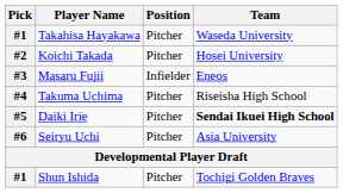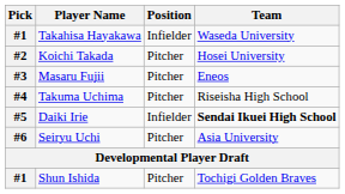 <table class="wikitable">
 <tr>
 <th>Pick</th>
 <th>Player Name</th>
 <th>Position</th>
 <th>Team</th>
 </tr>
 <tr>
 <th>#1</th>
 <td><a href='#'>Takahisa Hayakawa</a></td>
-<td>Pitcher</td>
+<td>Infielder</td>
 <td><a href='#'>Waseda University</a></td>
 </tr>
 <tr>
 <th>#2</th>
 <td><a href='#'>Koichi Takada</a></td>
 <td>Pitcher</td>
 <td><a href='#'>Hosei University</a></td>
 </tr>
 <tr>
 <th>#3</th>
 <td><a href='#'>Masaru Fujii</a></td>
-<td>Infielder</td>
+<td>Pitcher</td>
 <td><a href='#'>Eneos</a></td>
 </tr>
 <tr>
 <th>#4</th>
 <td><a href='#'>Takuma Uchima</a></td>
 <td>Pitcher</td>
 <td>Riseisha High School</td>
 </tr>
 <tr>
 <th>#5</th>
 <td><a href='#'>Daiki Irie</a></td>
-<td>Pitcher</td>
+<td>Infielder</td>
 <td><strong>Sendai Ikuei High School</strong></td>
 </tr>
 <tr>
 <th>#6</th>
 <td><a href='#'>Seiryu Uchi</a></td>
 <td>Pitcher</td>
 <td><a href='#'>Asia University</a></td>
 </tr>
 <tr>
 <th colspan="5">Developmental Player Draft</th>
 </tr>
 <tr>
 <th>#1</th>
 <td><a href='#'>Shun Ishida</a></td>
 <td>Pitcher</td>
 <td><a href='#'>Tochigi Golden Braves</a></td>
 </tr>
 </table>
